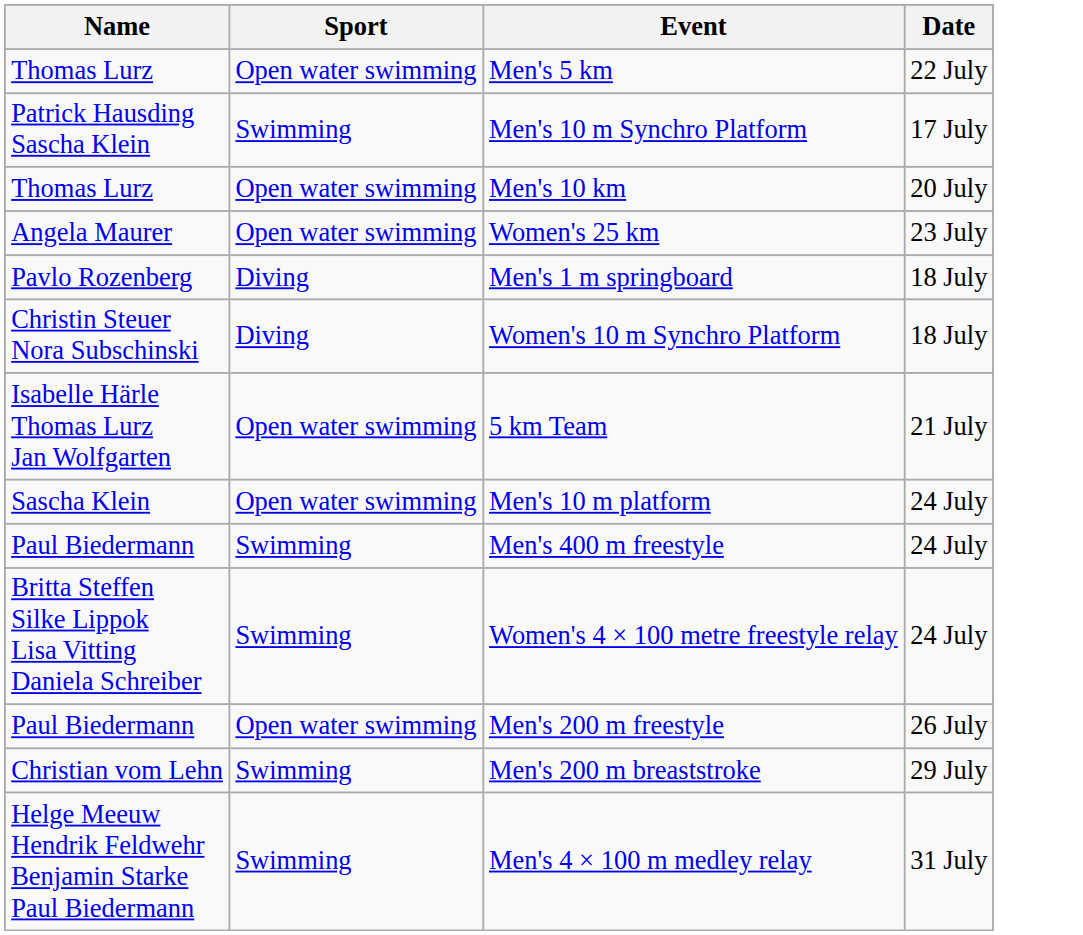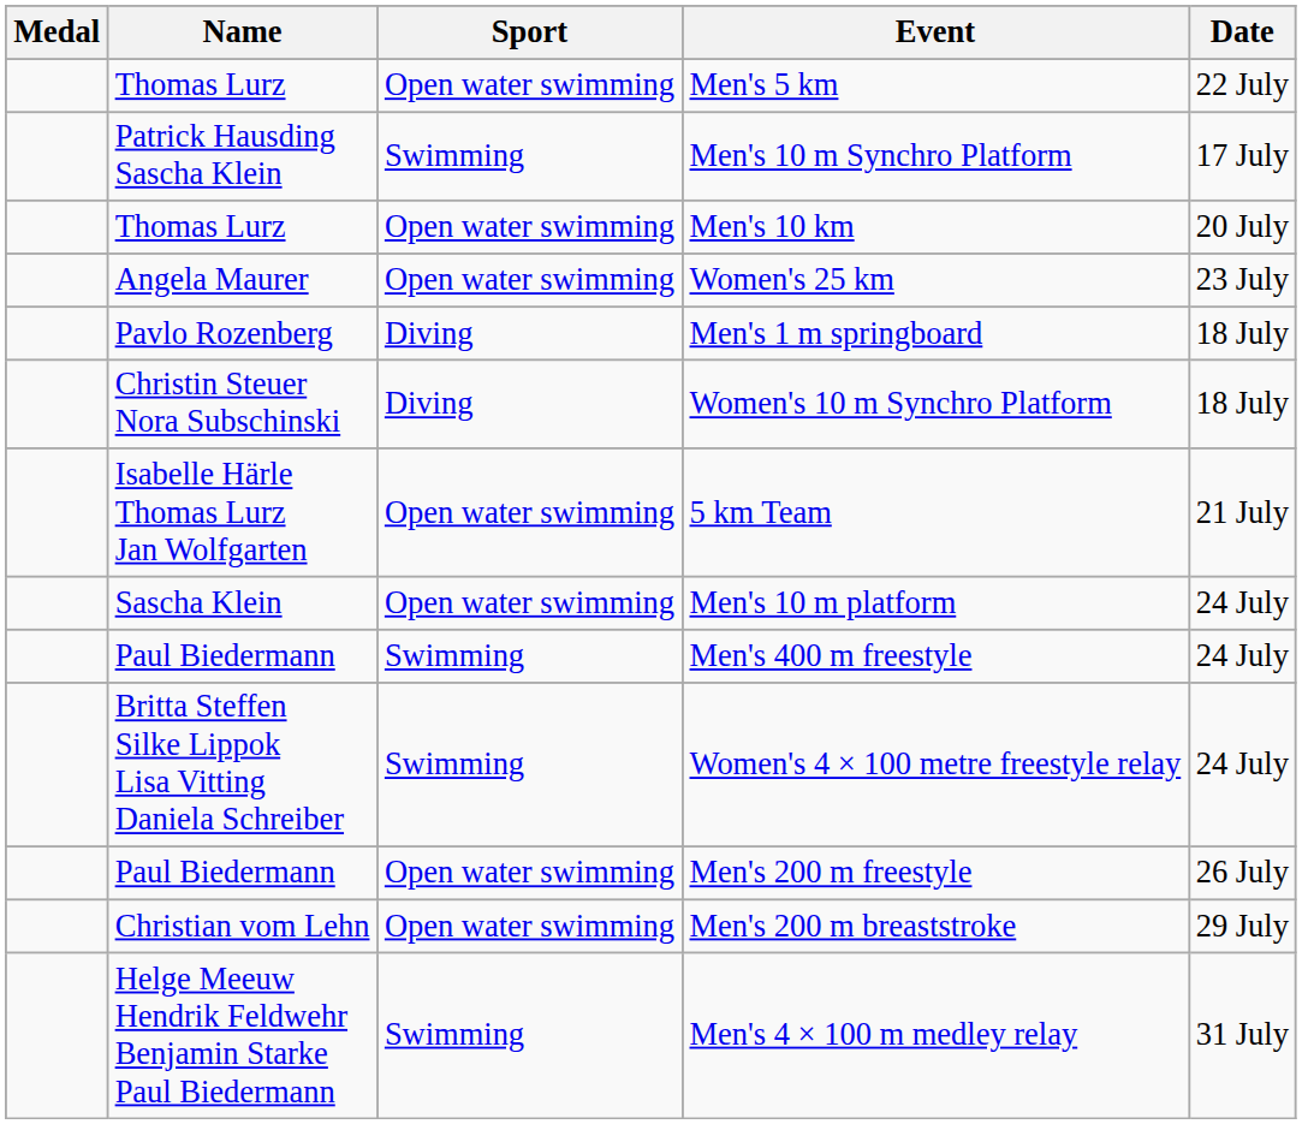 <table class="wikitable sortable" style="font-size:90%">
 <tr>
+<th>Medal</th>
 <th>Name</th>
 <th>Sport</th>
 <th>Event</th>
 <th>Date</th>
 </tr>
 <tr>
+<td></td>
 <td><a href='#'>Thomas Lurz</a></td>
 <td><a href='#'>Open water swimming</a></td>
 <td><a href='#'>Men's 5 km</a></td>
 <td>22 July</td>
 </tr>
 <tr>
+<td></td>
 <td><a href='#'>Patrick Hausding</a><br><a href='#'>Sascha Klein</a></td>
 <td><a href='#'>Swimming</a></td>
 <td><a href='#'>Men's 10 m Synchro Platform</a></td>
 <td>17 July</td>
 </tr>
 <tr>
+<td></td>
 <td><a href='#'>Thomas Lurz</a></td>
 <td><a href='#'>Open water swimming</a></td>
 <td><a href='#'>Men's 10 km</a></td>
 <td>20 July</td>
 </tr>
 <tr>
+<td></td>
 <td><a href='#'>Angela Maurer</a></td>
 <td><a href='#'>Open water swimming</a></td>
 <td><a href='#'>Women's 25 km</a></td>
 <td>23 July</td>
 </tr>
 <tr>
+<td></td>
 <td><a href='#'>Pavlo Rozenberg</a></td>
 <td><a href='#'>Diving</a></td>
 <td><a href='#'>Men's 1 m springboard</a></td>
 <td>18 July</td>
 </tr>
 <tr>
+<td></td>
 <td><a href='#'>Christin Steuer</a><br><a href='#'>Nora Subschinski</a></td>
 <td><a href='#'>Diving</a></td>
 <td><a href='#'>Women's 10 m Synchro Platform</a></td>
 <td>18 July</td>
 </tr>
 <tr>
+<td></td>
 <td><a href='#'>Isabelle Härle</a><br><a href='#'>Thomas Lurz</a><br><a href='#'>Jan Wolfgarten</a></td>
 <td><a href='#'>Open water swimming</a></td>
 <td><a href='#'>5 km Team</a></td>
 <td>21 July</td>
 </tr>
 <tr>
+<td></td>
 <td><a href='#'>Sascha Klein</a></td>
 <td><a href='#'>Open water swimming</a></td>
 <td><a href='#'>Men's 10 m platform</a></td>
 <td>24 July</td>
 </tr>
 <tr>
+<td></td>
 <td><a href='#'>Paul Biedermann</a></td>
 <td><a href='#'>Swimming</a></td>
 <td><a href='#'>Men's 400 m freestyle</a></td>
 <td>24 July</td>
 </tr>
 <tr>
+<td></td>
 <td><a href='#'>Britta Steffen</a><br><a href='#'>Silke Lippok</a><br><a href='#'>Lisa Vitting</a><br><a href='#'>Daniela Schreiber</a></td>
 <td><a href='#'>Swimming</a></td>
 <td><a href='#'>Women's 4 × 100 metre freestyle relay</a></td>
 <td>24 July</td>
 </tr>
 <tr>
+<td></td>
 <td><a href='#'>Paul Biedermann</a></td>
 <td><a href='#'>Open water swimming</a></td>
 <td><a href='#'>Men's 200 m freestyle</a></td>
 <td>26 July</td>
 </tr>
 <tr>
+<td></td>
 <td><a href='#'>Christian vom Lehn</a></td>
-<td><a href='#'>Swimming</a></td>
+<td><a href='#'>Open water swimming</a></td>
 <td><a href='#'>Men's 200 m breaststroke</a></td>
 <td>29 July</td>
 </tr>
 <tr>
+<td></td>
 <td><a href='#'>Helge Meeuw</a><br><a href='#'>Hendrik Feldwehr</a><br><a href='#'>Benjamin Starke</a><br><a href='#'>Paul Biedermann</a></td>
 <td><a href='#'>Swimming</a></td>
 <td><a href='#'>Men's 4 × 100 m medley relay</a></td>
 <td>31 July</td>
 </tr>
 </table>
